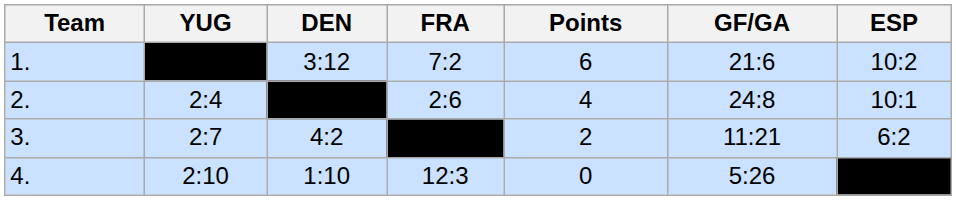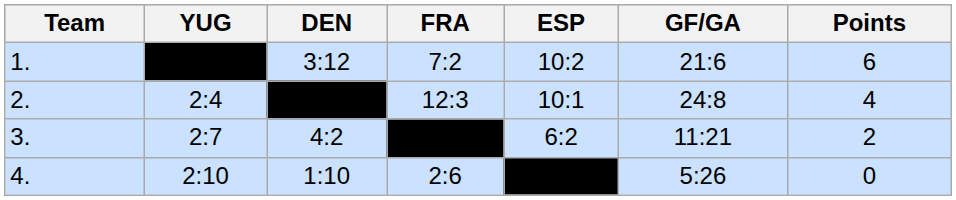 <table class="wikitable" bgcolor="#EFEFFF" width="50%">
 <tr bgcolor="#BCD2EE">
 <th>Team</th>
 <th>YUG</th>
 <th>DEN</th>
 <th>FRA</th>
+<th>ESP</th>
+<th>GF/GA</th>
 <th>Points</th>
-<th>GF/GA</th>
-<th>ESP</th>
 </tr>
 <tr bgcolor="#CAE1FF" align="center">
 <td align="left">1. </td>
 <td style="background:#000000;"></td>
 <td>3:12</td>
 <td>7:2</td>
+<td>10:2</td>
+<td>21:6</td>
 <td>6</td>
-<td>21:6</td>
-<td>10:2</td>
 </tr>
 <tr bgcolor="#CAE1FF" align="center">
 <td align="left">2. </td>
 <td>2:4</td>
 <td style="background:#000000;"></td>
-<td>2:6</td>
+<td>12:3</td>
+<td>10:1</td>
+<td>24:8</td>
 <td>4</td>
-<td>24:8</td>
-<td>10:1</td>
 </tr>
 <tr bgcolor="#CAE1FF" align="center">
 <td align="left">3. </td>
 <td>2:7</td>
 <td>4:2</td>
 <td style="background:#000000;"></td>
+<td>6:2</td>
+<td>11:21</td>
 <td>2</td>
-<td>11:21</td>
-<td>6:2</td>
 </tr>
 <tr bgcolor="#CAE1FF" align="center">
 <td align="left">4. </td>
 <td>2:10</td>
 <td>1:10</td>
-<td>12:3</td>
+<td>2:6</td>
+<td style="background:#000000;"></td>
+<td>5:26</td>
 <td>0</td>
-<td>5:26</td>
-<td style="background:#000000;"></td>
 </tr>
 </table>
